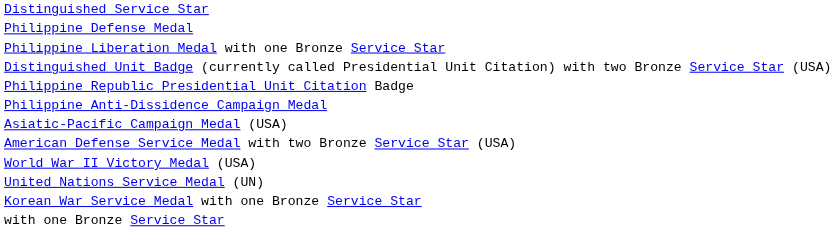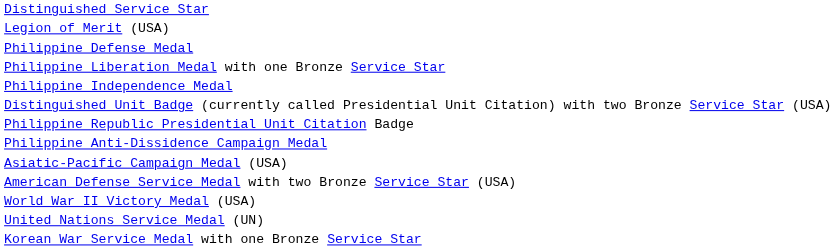 <table>
 <tr>
 <td></td>
 <td><a href='#'>Distinguished Service Star</a></td>
+</tr>
+<tr>
+<td></td>
+<td><a href='#'>Legion of Merit</a> (USA)</td>
 </tr>
 <tr>
 <td></td>
 <td><a href='#'>Philippine Defense Medal</a></td>
 </tr>
 <tr>
 <td></td>
 <td><a href='#'>Philippine Liberation Medal</a> with one Bronze <a href='#'>Service Star</a></td>
+</tr>
+<tr>
+<td></td>
+<td><a href='#'>Philippine Independence Medal</a></td>
 </tr>
 <tr>
 <td></td>
 <td><a href='#'>Distinguished Unit Badge</a> (currently called Presidential Unit Citation) with two Bronze <a href='#'>Service Star</a> (USA)</td>
 </tr>
 <tr>
 <td></td>
 <td><a href='#'>Philippine Republic Presidential Unit Citation</a> Badge</td>
 </tr>
 <tr>
 <td></td>
 <td><a href='#'>Philippine Anti-Dissidence Campaign Medal</a></td>
 </tr>
 <tr>
 <td></td>
 <td><a href='#'>Asiatic-Pacific Campaign Medal</a> (USA)</td>
 </tr>
 <tr>
 <td></td>
 <td><a href='#'>American Defense Service Medal</a> with two Bronze <a href='#'>Service Star</a> (USA)</td>
 </tr>
 <tr>
 <td></td>
 <td><a href='#'>World War II Victory Medal</a> (USA)</td>
 </tr>
 <tr>
 <td></td>
 <td><a href='#'>United Nations Service Medal</a> (UN)</td>
 </tr>
 <tr>
 <td></td>
 <td><a href='#'>Korean War Service Medal</a> with one Bronze <a href='#'>Service Star</a></td>
 </tr>
-<tr>
-<td></td>
-<td> with one Bronze <a href='#'>Service Star</a></td>
-</tr>
 </table>
